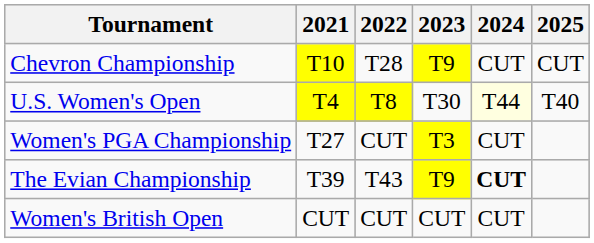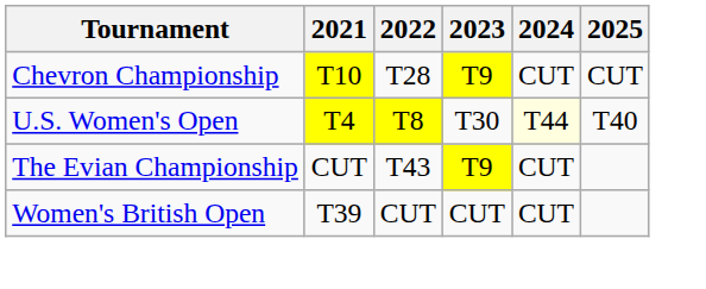 <table class="wikitable" style="font-size:95%;text-align:center;">
 <tr>
 <th>Tournament</th>
 <th>2021</th>
 <th>2022</th>
 <th>2023</th>
 <th>2024</th>
 <th>2025</th>
 </tr>
 <tr>
 <td align=left><a href='#'>Chevron Championship</a></td>
 <td style="background:yellow;">T10</td>
 <td>T28</td>
 <td style="background:yellow;">T9</td>
 <td>CUT</td>
 <td>CUT</td>
 </tr>
 <tr>
 <td align=left><a href='#'>U.S. Women's Open</a></td>
 <td style="background:yellow;">T4</td>
 <td style="background:yellow;">T8</td>
 <td>T30</td>
 <td style="background: lightyellow;">T44</td>
 <td>T40</td>
 </tr>
 <tr>
-<td align=left><a href='#'>Women's PGA Championship</a></td>
-<td>T27</td>
+<td align=left><a href='#'>The Evian Championship</a></td>
 <td>CUT</td>
-<td style="background:yellow;">T3</td>
+<td>T43</td>
+<td style="background:yellow;">T9</td>
 <td>CUT</td>
 <td></td>
 </tr>
 <tr>
-<td align=left><a href='#'>The Evian Championship</a></td>
+<td align=left><a href='#'>Women's British Open</a></td>
 <td>T39</td>
-<td>T43</td>
-<td style="background:yellow;">T9</td>
-<td><strong>CUT</strong></td>
-<td></td>
-</tr>
-<tr>
-<td align=left><a href='#'>Women's British Open</a></td>
-<td>CUT</td>
 <td>CUT</td>
 <td>CUT</td>
 <td>CUT</td>
 <td></td>
 </tr>
 </table>
